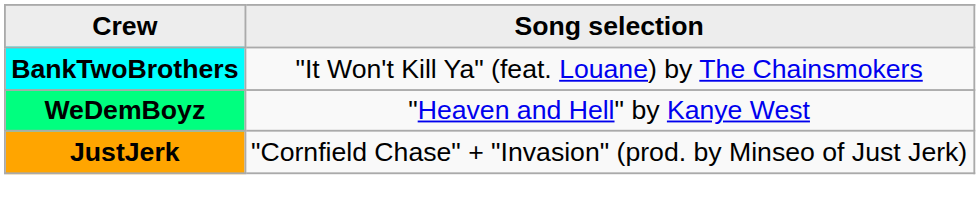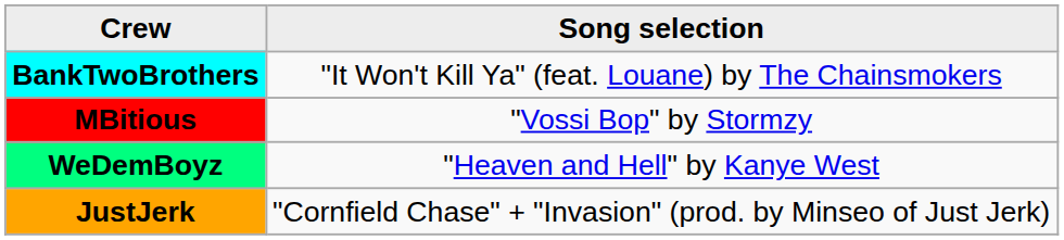 <table class="wikitable sortable" style="text-align:center; font-size:90%">
 <tr>
 <th style="background:#EDEDED">Crew</th>
 <th style="background:#EDEDED">Song selection</th>
 </tr>
 <tr>
 <td style="background:aqua"><strong>BankTwoBrothers</strong></td>
 <td>"It Won't Kill Ya" (feat. <a href='#'>Louane</a>) by <a href='#'>The Chainsmokers</a></td>
 </tr>
 <tr>
+<td style="background:red"><strong>MBitious</strong></td>
+<td>"<a href='#'>Vossi Bop</a>" by <a href='#'>Stormzy</a></td>
+</tr>
+<tr>
 <td style="background:springgreen"><strong>WeDemBoyz</strong></td>
 <td>"<a href='#'>Heaven and Hell</a>" by <a href='#'>Kanye West</a></td>
 </tr>
 <tr>
 <td style="background:orange"><strong>JustJerk</strong></td>
 <td>"Cornfield Chase" + "Invasion" (prod. by Minseo of Just Jerk)</td>
 </tr>
 </table>
